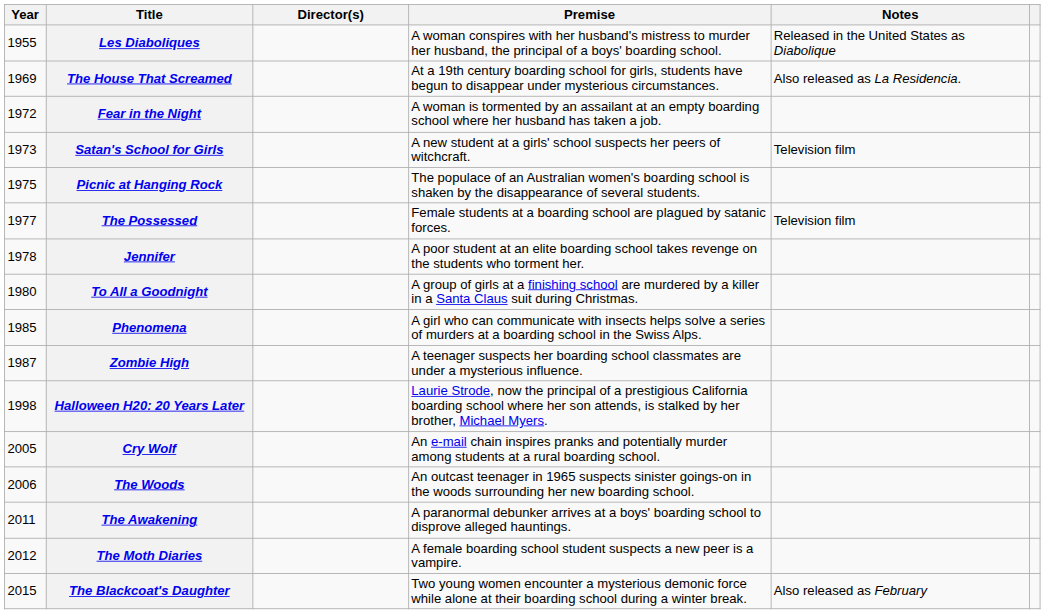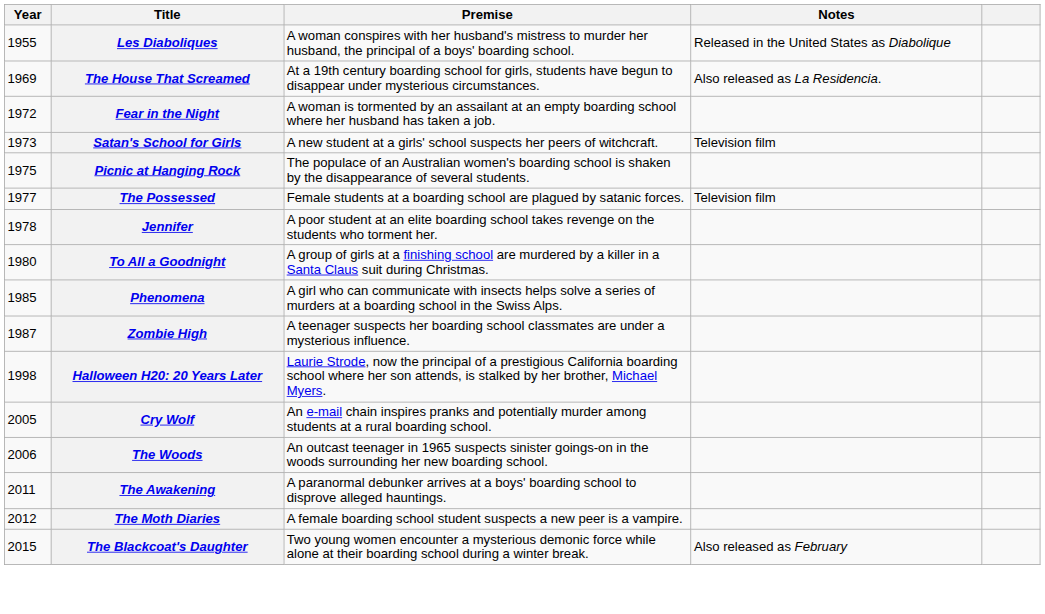 <table class="wikitable sortable plainrowheaders" style="width:100%">
 <tr>
 <th style="width:4%;">Year</th>
 <th style="width:20%;">Title</th>
-<th style="width:15%">Director(s)</th>
 <th style="width:35%;" class="unsortable">Premise</th>
 <th style="width:25%;" class="unsortable">Notes</th>
 <th style="width:5%;" class="unsortable"></th>
 </tr>
 <tr>
 <td>1955</td>
 <th scope="row"><em><a href='#'>Les Diaboliques</a></em></th>
-<td></td>
 <td>A woman conspires with her husband's mistress to murder her husband, the principal of a boys' boarding school.</td>
 <td>Released in the United States as <em>Diabolique</em></td>
 <td style=text-align:center></td>
 </tr>
 <tr>
 <td>1969</td>
 <th scope="row"><em><a href='#'>The House That Screamed</a></em></th>
-<td></td>
 <td>At a 19th century boarding school for girls, students have begun to disappear under mysterious circumstances.</td>
 <td>Also released as <em>La Residencia</em>.</td>
 <td style=text-align:center></td>
 </tr>
 <tr>
 <td>1972</td>
 <th scope="row"><em><a href='#'>Fear in the Night</a></em></th>
-<td></td>
 <td>A woman is tormented by an assailant at an empty boarding school where her husband has taken a job.</td>
 <td></td>
 <td style=text-align:center></td>
 </tr>
 <tr>
 <td>1973</td>
 <th scope="row"><em><a href='#'>Satan's School for Girls</a></em></th>
-<td></td>
 <td>A new student at a girls' school suspects her peers of witchcraft.</td>
 <td>Television film</td>
 <td style=text-align:center></td>
 </tr>
 <tr>
 <td>1975</td>
 <th scope="row"><em><a href='#'>Picnic at Hanging Rock</a></em></th>
-<td></td>
 <td>The populace of an Australian women's boarding school is shaken by the disappearance of several students.</td>
 <td></td>
 <td style=text-align:center></td>
 </tr>
 <tr>
 <td>1977</td>
 <th scope="row" data-sort-value="Possessed"><em><a href='#'>The Possessed</a></em></th>
-<td></td>
 <td>Female students at a boarding school are plagued by satanic forces.</td>
 <td>Television film</td>
 <td style=text-align:center></td>
 </tr>
 <tr>
 <td>1978</td>
 <th scope="row"><em><a href='#'>Jennifer</a></em></th>
-<td></td>
 <td>A poor student at an elite boarding school takes revenge on the students who torment her.</td>
 <td></td>
 <td style=text-align:center></td>
 </tr>
 <tr>
 <td>1980</td>
 <th scope="row"><em><a href='#'>To All a Goodnight</a></em></th>
-<td></td>
 <td>A group of girls at a <a href='#'>finishing school</a> are murdered by a killer in a <a href='#'>Santa Claus</a> suit during Christmas.</td>
 <td></td>
 <td style=text-align:center></td>
 </tr>
 <tr>
 <td>1985</td>
 <th scope="row"><em><a href='#'>Phenomena</a></em></th>
-<td></td>
 <td>A girl who can communicate with insects helps solve a series of murders at a boarding school in the Swiss Alps.</td>
 <td></td>
 <td style=text-align:center></td>
 </tr>
 <tr>
 <td>1987</td>
 <th scope="row"><em><a href='#'>Zombie High</a></em></th>
-<td></td>
 <td>A teenager suspects her boarding school classmates are under a mysterious influence.</td>
 <td></td>
 <td style=text-align:center></td>
 </tr>
 <tr>
 <td>1998</td>
 <th scope="row"><em><a href='#'>Halloween H20: 20 Years Later</a></em></th>
-<td></td>
 <td><a href='#'>Laurie Strode</a>, now the principal of a prestigious California boarding school where her son attends, is stalked by her brother, <a href='#'>Michael Myers</a>.</td>
 <td></td>
 <td style=text-align:center></td>
 </tr>
 <tr>
 <td>2005</td>
 <th scope="row"><em><a href='#'>Cry Wolf</a></em></th>
-<td></td>
 <td>An <a href='#'>e-mail</a> chain inspires pranks and potentially murder among students at a rural boarding school.</td>
 <td></td>
 <td style=text-align:center></td>
 </tr>
 <tr>
 <td>2006</td>
 <th scope="row" data-sort-value="Woods"><em><a href='#'>The Woods</a></em></th>
-<td></td>
 <td>An outcast teenager in 1965 suspects sinister goings-on in the woods surrounding her new boarding school.</td>
 <td></td>
 <td style=text-align:center></td>
 </tr>
 <tr>
 <td>2011</td>
 <th scope="row" data-sort-value="Awakening"><em><a href='#'>The Awakening</a></em></th>
-<td></td>
 <td>A paranormal debunker arrives at a boys' boarding school to disprove alleged hauntings.</td>
 <td></td>
 <td style=text-align:center></td>
 </tr>
 <tr>
 <td>2012</td>
 <th scope="row" data-sort-value="Moth Diaries"><em><a href='#'>The Moth Diaries</a></em></th>
-<td></td>
 <td>A female boarding school student suspects a new peer is a vampire.</td>
 <td></td>
 <td style=text-align:center></td>
 </tr>
 <tr>
 <td>2015</td>
 <th scope="row" data-sort-value="Blackcoats Daughter"><em><a href='#'>The Blackcoat's Daughter</a></em></th>
-<td></td>
 <td>Two young women encounter a mysterious demonic force while alone at their boarding school during a winter break.</td>
 <td>Also released as <em>February</em></td>
 <td style="text-align:center;"></td>
 </tr>
 </table>
